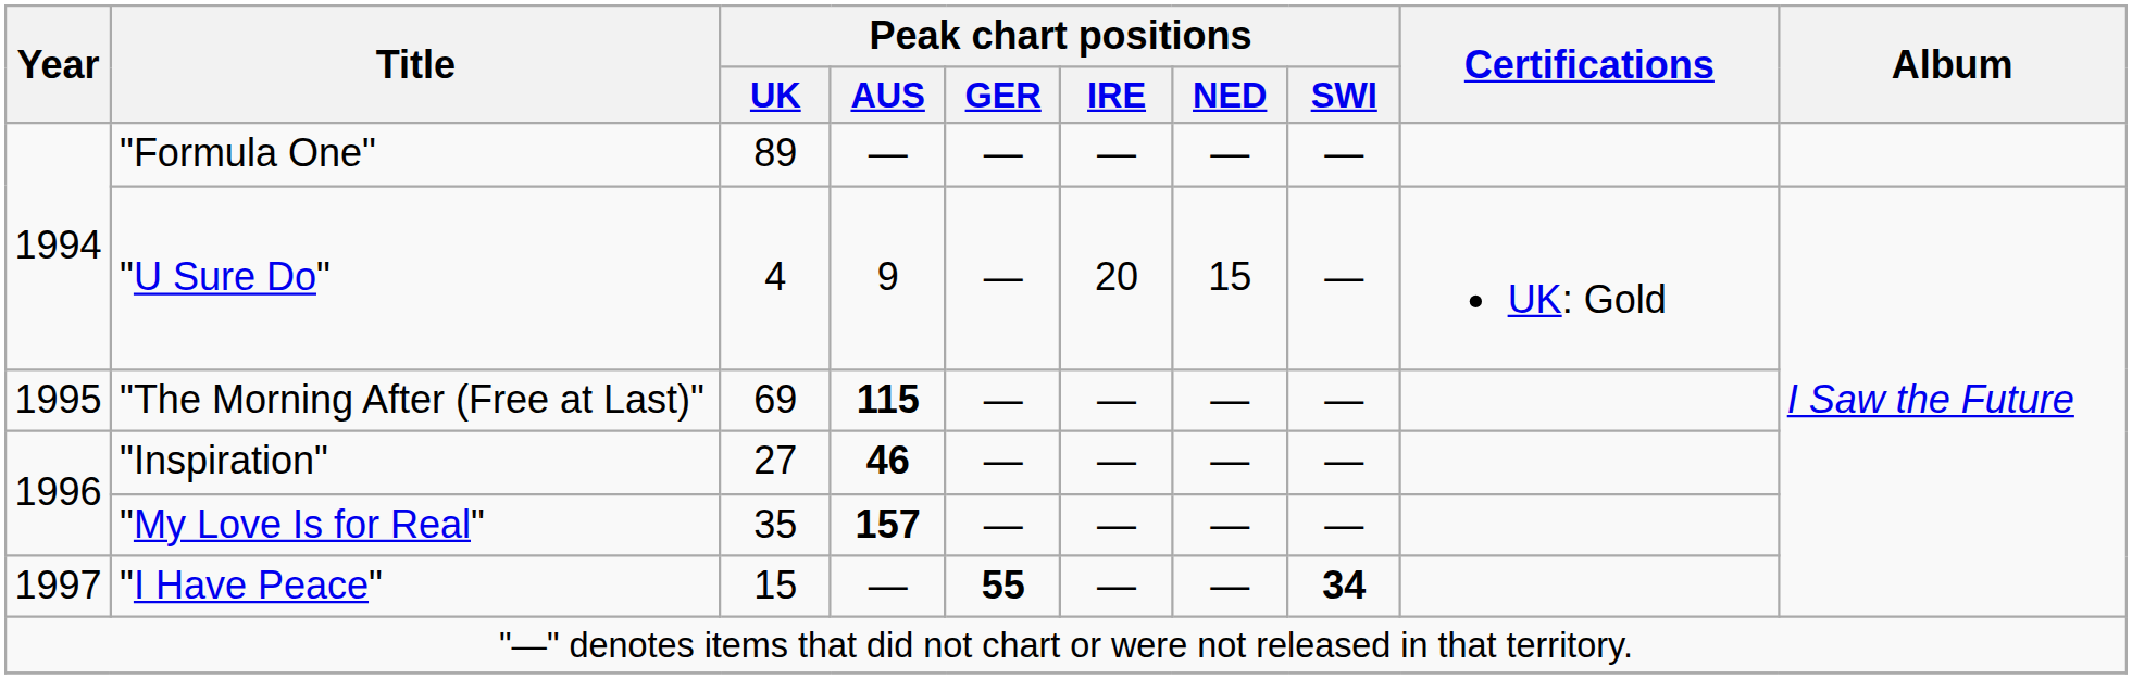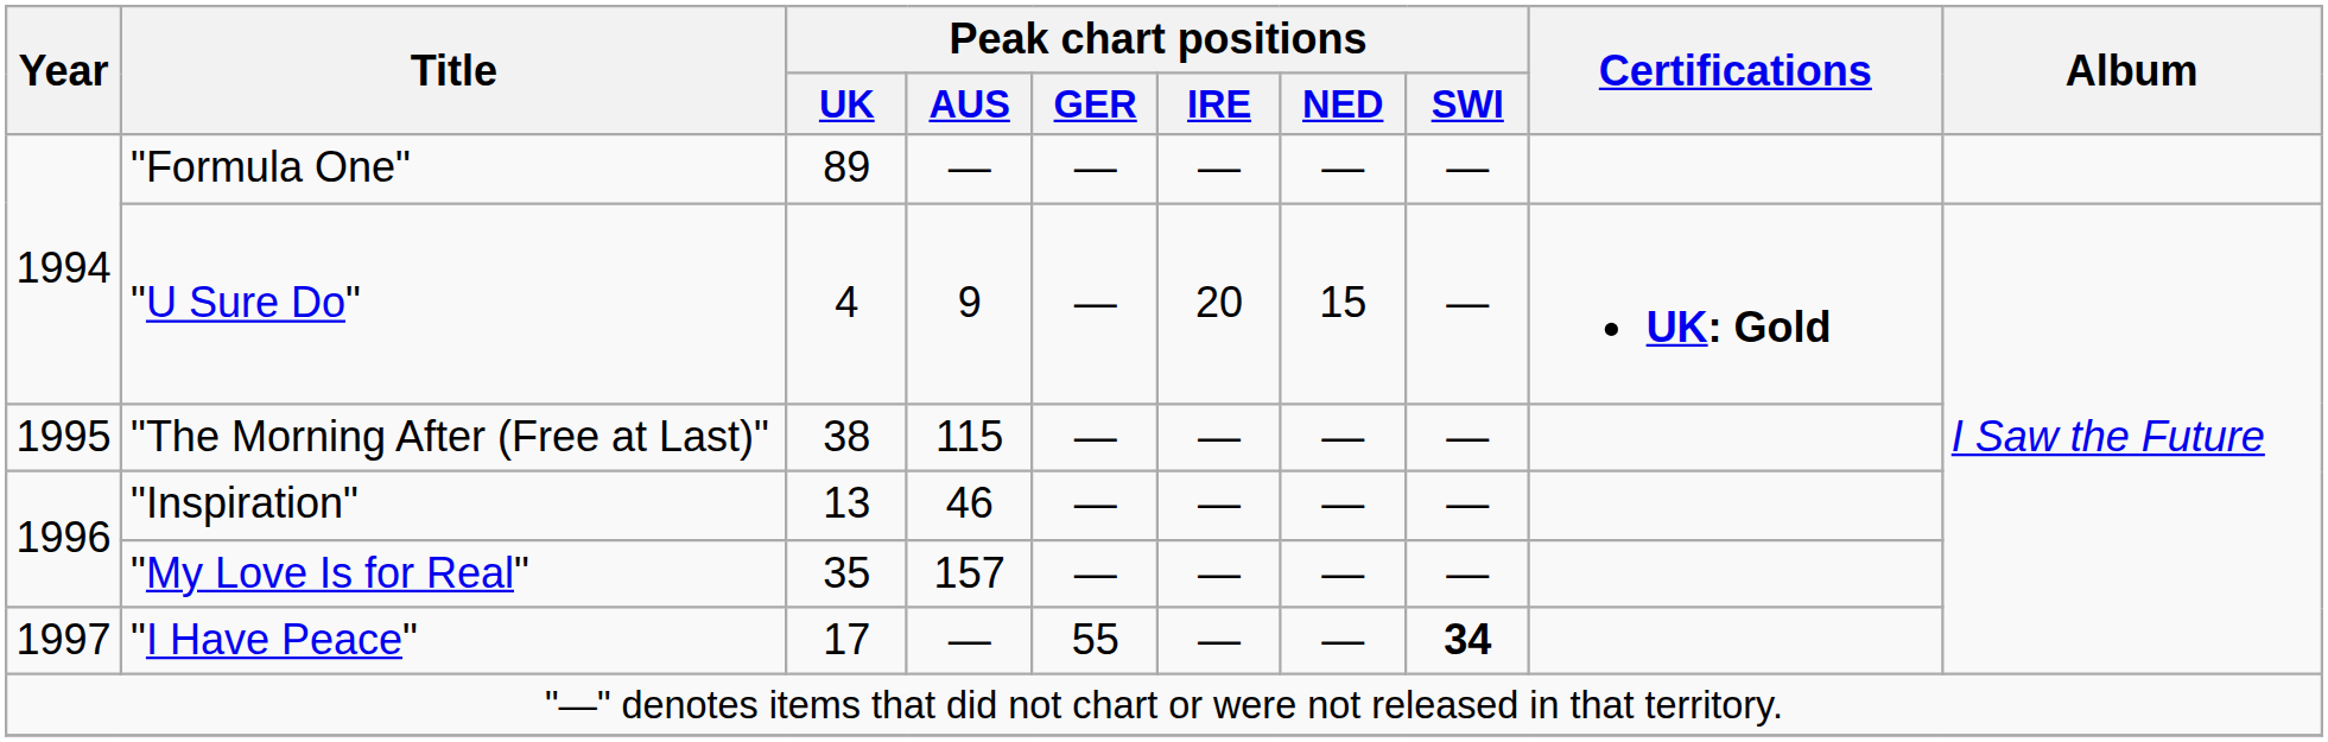 <table class="wikitable">
 <tr>
 <th rowspan="2" style="width:2em;">Year</th>
 <th rowspan="2" style="width:18em;">Title</th>
 <th colspan="6">Peak chart positions</th>
 <th rowspan="2" style="width:10em;"><a href='#'>Certifications</a></th>
 <th rowspan="2" style="width:10em;">Album</th>
 </tr>
 <tr>
 <th style="width:3em;font-size:90%;"><a href='#'>UK</a><br></th>
 <th style="width:3em;font-size:90%;"><a href='#'>AUS</a><br></th>
 <th style="width:3em;font-size:90%;"><a href='#'>GER</a><br></th>
 <th style="width:3em;font-size:90%;"><a href='#'>IRE</a><br></th>
 <th style="width:3em;font-size:90%;"><a href='#'>NED</a><br></th>
 <th style="width:3em;font-size:90%;"><a href='#'>SWI</a><br></th>
 </tr>
 <tr>
 <td rowspan="2">1994</td>
 <td>"Formula One"</td>
 <td align="center">89</td>
 <td align="center">—</td>
 <td align="center">—</td>
 <td align="center">—</td>
 <td align="center">—</td>
 <td align="center">—</td>
 <td></td>
 <td></td>
 </tr>
 <tr>
 <td>"<a href='#'>U Sure Do</a>"</td>
 <td align="center">4</td>
 <td align="center">9</td>
 <td align="center">—</td>
 <td align="center">20</td>
 <td align="center">15</td>
 <td align="center">—</td>
-<td><br><ul><li><a href='#'>UK</a>: Gold</li></ul></td>
+<td><strong><br><ul><li><a href='#'>UK</a>: Gold</li></ul></strong></td>
 <td align="left" rowspan="5"><em><a href='#'>I Saw the Future</a></em></td>
 </tr>
 <tr>
 <td>1995</td>
 <td>"The Morning After (Free at Last)"</td>
-<td align="center">69</td>
-<td align="center"><strong>115</strong></td>
+<td align="center">38</td>
+<td align="center">115</td>
 <td align="center">—</td>
 <td align="center">—</td>
 <td align="center">—</td>
 <td align="center">—</td>
 <td></td>
 </tr>
 <tr>
 <td rowspan="2">1996</td>
 <td>"Inspiration"</td>
-<td align="center">27</td>
-<td align="center"><strong>46</strong></td>
+<td align="center">13</td>
+<td align="center">46</td>
 <td align="center">—</td>
 <td align="center">—</td>
 <td align="center">—</td>
 <td align="center">—</td>
 <td></td>
 </tr>
 <tr>
 <td>"<a href='#'>My Love Is for Real</a>"</td>
 <td align="center">35</td>
-<td align="center"><strong>157</strong></td>
+<td align="center">157</td>
 <td align="center">—</td>
 <td align="center">—</td>
 <td align="center">—</td>
 <td align="center">—</td>
 <td></td>
 </tr>
 <tr>
 <td>1997</td>
 <td>"<a href='#'>I Have Peace</a>"</td>
-<td align="center">15</td>
+<td align="center">17</td>
 <td align="center">—</td>
-<td align="center"><strong>55</strong></td>
+<td align="center">55</td>
 <td align="center">—</td>
 <td align="center">—</td>
 <td align="center"><strong>34</strong></td>
 <td></td>
 </tr>
 <tr>
 <td align="center" colspan="15" style="font-size:90%">"—" denotes items that did not chart or were not released in that territory.</td>
 </tr>
 <tr>
 </tr>
 </table>
